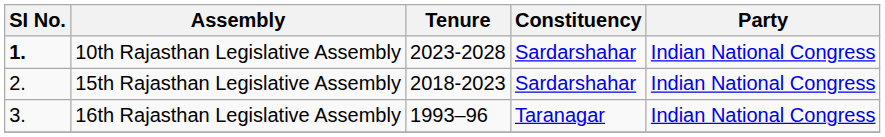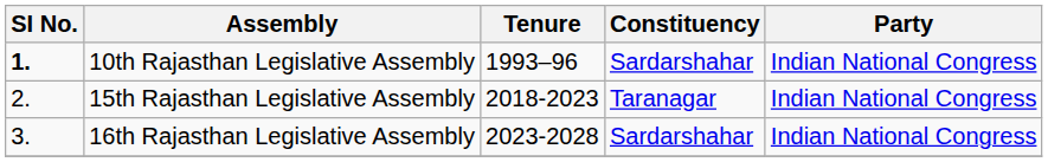 <table class = "wikitable">
 <tr>
 <th>SI No.</th>
 <th>Assembly</th>
 <th>Tenure</th>
 <th>Constituency</th>
 <th>Party</th>
 </tr>
 <tr>
 <td><strong>1.</strong></td>
 <td>10th Rajasthan Legislative Assembly</td>
-<td>2023-2028</td>
+<td>1993–96</td>
 <td><a href='#'>Sardarshahar</a></td>
 <td><a href='#'>Indian National Congress</a></td>
 </tr>
 <tr>
 <td>2.</td>
 <td>15th Rajasthan Legislative Assembly</td>
 <td>2018-2023</td>
-<td><a href='#'>Sardarshahar</a></td>
+<td><a href='#'>Taranagar</a></td>
 <td><a href='#'>Indian National Congress</a></td>
 </tr>
 <tr>
 <td>3.</td>
 <td>16th Rajasthan Legislative Assembly</td>
-<td>1993–96</td>
-<td><a href='#'>Taranagar</a></td>
+<td>2023-2028</td>
+<td><a href='#'>Sardarshahar</a></td>
 <td><a href='#'>Indian National Congress</a></td>
 </tr>
 <tr>
 </tr>
 </table>
